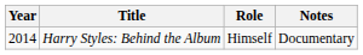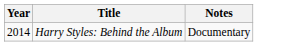 <table class="wikitable sortable plainrowheaders">
 <tr>
 <th scope="col">Year</th>
 <th scope="col">Title</th>
-<th scope="col">Role</th>
 <th scope="col" class="unsortable">Notes</th>
 </tr>
 <tr>
 <td>2014</td>
 <td><em>Harry Styles: Behind the Album</em></td>
-<td>Himself</td>
 <td>Documentary</td>
 </tr>
 </table>
